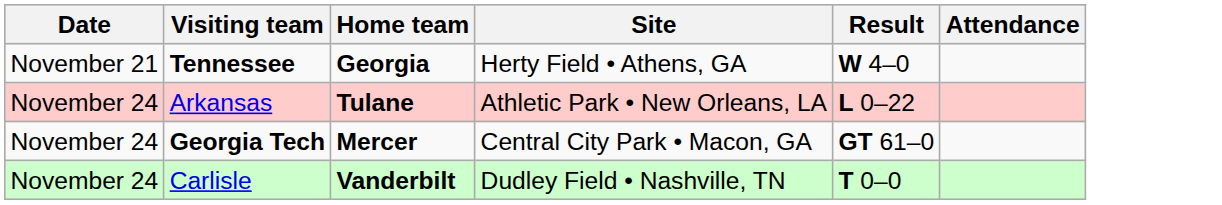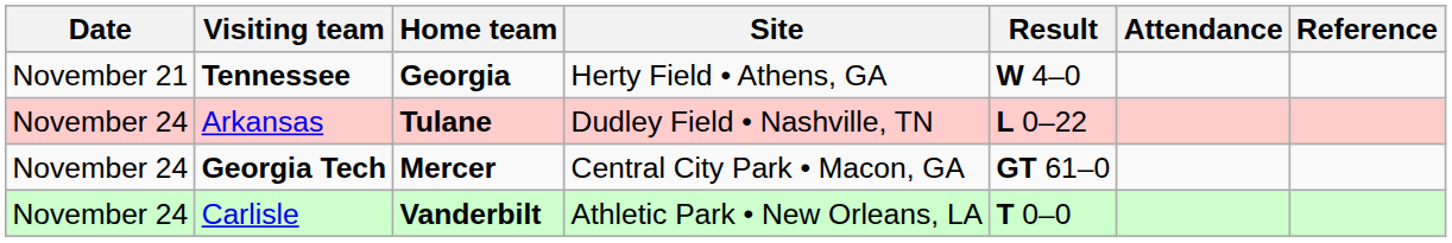 <table class="wikitable" style="font-size:95%;">
 <tr>
 <th>Date</th>
 <th>Visiting team</th>
 <th>Home team</th>
 <th>Site</th>
 <th>Result</th>
 <th>Attendance</th>
+<th class="unsortable">Reference</th>
 </tr>
 <tr bgcolor=>
 <td>November 21</td>
 <td><strong>Tennessee</strong></td>
 <td><strong>Georgia</strong></td>
 <td>Herty Field • Athens, GA</td>
 <td><strong>W</strong> 4–0</td>
 <td></td>
+<td></td>
 </tr>
 <tr bgcolor=ffcccc>
 <td>November 24</td>
 <td><a href='#'>Arkansas</a></td>
 <td><strong>Tulane</strong></td>
-<td>Athletic Park • New Orleans, LA</td>
+<td>Dudley Field • Nashville, TN</td>
 <td><strong>L</strong> 0–22</td>
+<td></td>
 <td></td>
 </tr>
 <tr bgcolor=>
 <td>November 24</td>
 <td><strong>Georgia Tech</strong></td>
 <td><strong>Mercer</strong></td>
 <td>Central City Park • Macon, GA</td>
 <td><strong>GT</strong> 61–0</td>
 <td></td>
+<td></td>
 </tr>
 <tr bgcolor=ccffcc>
 <td>November 24</td>
 <td><a href='#'>Carlisle</a></td>
 <td><strong>Vanderbilt</strong></td>
-<td>Dudley Field • Nashville, TN</td>
+<td>Athletic Park • New Orleans, LA</td>
 <td><strong>T</strong> 0–0</td>
+<td></td>
 <td></td>
 </tr>
 </table>
